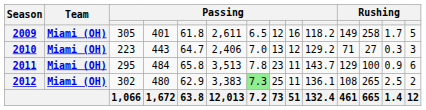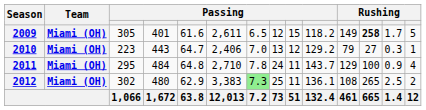 <table class="wikitable" style="text-align:center;">
 <tr>
 <th rowspan="2">Season</th>
 <th rowspan="2">Team</th>
 <th colspan="8">Passing</th>
 <th colspan="4">Rushing</th>
 </tr>
 <tr>
 <th></th>
 <th></th>
 <th></th>
 <th></th>
 <th></th>
 <th></th>
 <th></th>
 <th></th>
 <th></th>
 <th></th>
 <th></th>
 <th></th>
 </tr>
 <tr>
 <th><a href='#'>2009</a></th>
 <th><a href='#'>Miami (OH)</a></th>
 <td>305</td>
 <td>401</td>
-<td>61.8</td>
+<td>61.6</td>
 <td>2,611</td>
 <td>6.5</td>
 <td>12</td>
-<td>16</td>
+<td>15</td>
 <td>118.2</td>
 <td>149</td>
-<td>258</td>
+<td><strong>258</strong></td>
 <td>1.7</td>
 <td>5</td>
 </tr>
 <tr>
 <th><a href='#'>2010</a></th>
 <th><a href='#'>Miami (OH)</a></th>
 <td>223</td>
 <td>443</td>
 <td>64.7</td>
 <td>2,406</td>
 <td>7.0</td>
 <td>13</td>
 <td>12</td>
 <td>129.2</td>
-<td>71</td>
+<td>79</td>
 <td>27</td>
 <td>0.3</td>
-<td>3</td>
+<td>1</td>
 </tr>
 <tr>
 <th><a href='#'>2011</a></th>
 <th><a href='#'>Miami (OH)</a></th>
 <td>295</td>
 <td>484</td>
-<td>65.8</td>
-<td>3,513</td>
+<td>64.8</td>
+<td>2,710</td>
 <td>7.8</td>
-<td>23</td>
+<td>24</td>
 <td>11</td>
 <td>143.7</td>
 <td>129</td>
 <td>100</td>
 <td>0.9</td>
-<td>6</td>
+<td>4</td>
 </tr>
 <tr>
 <th><a href='#'>2012</a></th>
 <th><a href='#'>Miami (OH)</a></th>
 <td>302</td>
 <td>480</td>
 <td>62.9</td>
 <td>3,383</td>
 <td style="background: lightgreen;">7.3</td>
 <td>25</td>
 <td>11</td>
 <td>136.1</td>
 <td>108</td>
 <td>265</td>
 <td>2.5</td>
 <td>2</td>
 </tr>
 <tr>
 <th colspan="2"></th>
 <th>1,066</th>
 <th>1,672</th>
 <th>63.8</th>
 <th>12,013</th>
 <th>7.2</th>
 <th>73</th>
 <th>51</th>
 <th>132.4</th>
 <th>461</th>
 <th>665</th>
 <th>1.4</th>
 <th>12</th>
 </tr>
 </table>
